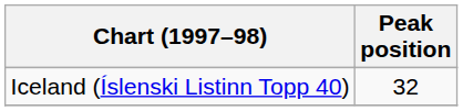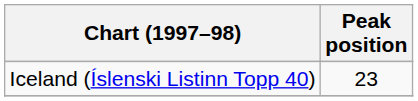 <table class="wikitable sortable plainrowheaders" border="1">
 <tr>
 <th scope="col">Chart (1997–98)</th>
 <th scope="col">Peak<br>position</th>
 </tr>
 <tr>
 </tr>
 <tr>
 </tr>
 <tr>
 </tr>
 <tr>
 <td>Iceland (<a href='#'>Íslenski Listinn Topp 40</a>)</td>
-<td align="center">32</td>
+<td align="center">23</td>
 </tr>
 <tr>
 </tr>
 <tr>
 </tr>
 </table>
